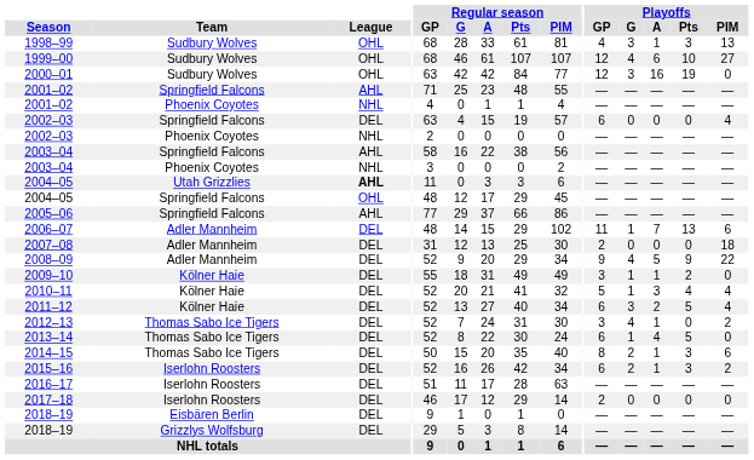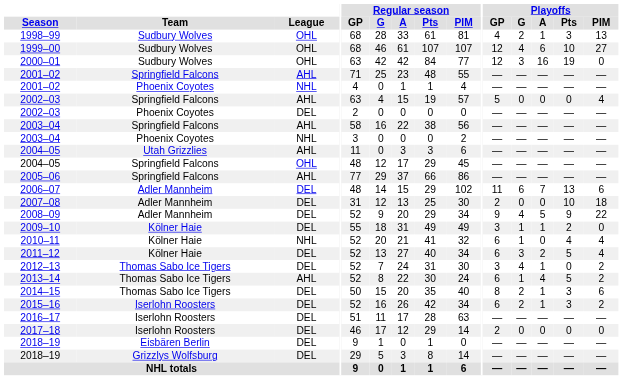 <table border="0" cellpadding="1" cellspacing="0" style="text-align:center; width:60em">
 <tr bgcolor="#e0e0e0">
 <th colspan="3"  bgcolor="#ffffff"></th>
 <th rowspan="99" bgcolor="#ffffff"></th>
 <th colspan="5"><a href='#'>Regular season</a></th>
 <th rowspan="99" bgcolor="#ffffff"></th>
 <th colspan="5"><a href='#'>Playoffs</a></th>
 </tr>
 <tr bgcolor="#e0e0e0">
 <th><a href='#'>Season</a></th>
 <th>Team</th>
 <th>League</th>
 <th>GP</th>
 <th><a href='#'>G</a></th>
 <th><a href='#'>A</a></th>
 <th><a href='#'>Pts</a></th>
 <th><a href='#'>PIM</a></th>
 <th>GP</th>
 <th>G</th>
 <th>A</th>
 <th>Pts</th>
 <th>PIM</th>
 </tr>
 <tr ALIGN="center">
 <td><a href='#'>1998–99</a></td>
 <td><a href='#'>Sudbury Wolves</a></td>
 <td><a href='#'>OHL</a></td>
 <td>68</td>
 <td>28</td>
 <td>33</td>
 <td>61</td>
 <td>81</td>
 <td>4</td>
-<td>3</td>
+<td>2</td>
 <td>1</td>
 <td>3</td>
 <td>13</td>
 </tr>
 <tr ALIGN="center" bgcolor="#f0f0f0">
 <td><a href='#'>1999–00</a></td>
 <td>Sudbury Wolves</td>
 <td>OHL</td>
 <td>68</td>
 <td>46</td>
 <td>61</td>
 <td>107</td>
 <td>107</td>
 <td>12</td>
 <td>4</td>
 <td>6</td>
 <td>10</td>
 <td>27</td>
 </tr>
 <tr ALIGN="center">
 <td><a href='#'>2000–01</a></td>
 <td>Sudbury Wolves</td>
 <td>OHL</td>
 <td>63</td>
 <td>42</td>
 <td>42</td>
 <td>84</td>
 <td>77</td>
 <td>12</td>
 <td>3</td>
 <td>16</td>
 <td>19</td>
 <td>0</td>
 </tr>
 <tr ALIGN="center" bgcolor="#f0f0f0">
 <td><a href='#'>2001–02</a></td>
 <td><a href='#'>Springfield Falcons</a></td>
 <td><a href='#'>AHL</a></td>
 <td>71</td>
 <td>25</td>
 <td>23</td>
 <td>48</td>
 <td>55</td>
 <td>—</td>
 <td>—</td>
 <td>—</td>
 <td>—</td>
 <td>—</td>
 </tr>
 <tr ALIGN="center">
 <td><a href='#'>2001–02</a></td>
 <td><a href='#'>Phoenix Coyotes</a></td>
 <td><a href='#'>NHL</a></td>
 <td>4</td>
 <td>0</td>
 <td>1</td>
 <td>1</td>
 <td>4</td>
 <td>—</td>
 <td>—</td>
 <td>—</td>
 <td>—</td>
 <td>—</td>
 </tr>
 <tr ALIGN="center" bgcolor="#f0f0f0">
 <td><a href='#'>2002–03</a></td>
 <td>Springfield Falcons</td>
-<td>DEL</td>
+<td>AHL</td>
 <td>63</td>
 <td>4</td>
 <td>15</td>
 <td>19</td>
 <td>57</td>
-<td>6</td>
+<td>5</td>
 <td>0</td>
 <td>0</td>
 <td>0</td>
 <td>4</td>
 </tr>
 <tr ALIGN="center">
 <td><a href='#'>2002–03</a></td>
 <td>Phoenix Coyotes</td>
-<td>NHL</td>
+<td>DEL</td>
 <td>2</td>
 <td>0</td>
 <td>0</td>
 <td>0</td>
 <td>0</td>
 <td>—</td>
 <td>—</td>
 <td>—</td>
 <td>—</td>
 <td>—</td>
 </tr>
 <tr ALIGN="center" bgcolor="#f0f0f0">
 <td><a href='#'>2003–04</a></td>
 <td>Springfield Falcons</td>
 <td>AHL</td>
 <td>58</td>
 <td>16</td>
 <td>22</td>
 <td>38</td>
 <td>56</td>
 <td>—</td>
 <td>—</td>
 <td>—</td>
 <td>—</td>
 <td>—</td>
 </tr>
 <tr ALIGN="center">
 <td><a href='#'>2003–04</a></td>
 <td>Phoenix Coyotes</td>
 <td>NHL</td>
 <td>3</td>
 <td>0</td>
 <td>0</td>
 <td>0</td>
 <td>2</td>
 <td>—</td>
 <td>—</td>
 <td>—</td>
 <td>—</td>
 <td>—</td>
 </tr>
 <tr ALIGN="center" bgcolor="#f0f0f0">
 <td><a href='#'>2004–05</a></td>
 <td><a href='#'>Utah Grizzlies</a></td>
-<td><strong>AHL</strong></td>
+<td>AHL</td>
 <td>11</td>
 <td>0</td>
 <td>3</td>
 <td>3</td>
 <td>6</td>
 <td>—</td>
 <td>—</td>
 <td>—</td>
 <td>—</td>
 <td>—</td>
 </tr>
 <tr ALIGN="center">
 <td>2004–05</td>
 <td>Springfield Falcons</td>
 <td><a href='#'>OHL</a></td>
 <td>48</td>
 <td>12</td>
 <td>17</td>
 <td>29</td>
 <td>45</td>
 <td>—</td>
 <td>—</td>
 <td>—</td>
 <td>—</td>
 <td>—</td>
 </tr>
 <tr ALIGN="center" bgcolor="#f0f0f0">
 <td><a href='#'>2005–06</a></td>
 <td>Springfield Falcons</td>
 <td>AHL</td>
 <td>77</td>
 <td>29</td>
 <td>37</td>
 <td>66</td>
 <td>86</td>
 <td>—</td>
 <td>—</td>
 <td>—</td>
 <td>—</td>
 <td>—</td>
 </tr>
 <tr ALIGN="center">
 <td><a href='#'>2006–07</a></td>
 <td><a href='#'>Adler Mannheim</a></td>
 <td><a href='#'>DEL</a></td>
 <td>48</td>
 <td>14</td>
 <td>15</td>
 <td>29</td>
 <td>102</td>
 <td>11</td>
-<td>1</td>
+<td>6</td>
 <td>7</td>
 <td>13</td>
 <td>6</td>
 </tr>
 <tr ALIGN="center" bgcolor="#f0f0f0">
 <td><a href='#'>2007–08</a></td>
 <td>Adler Mannheim</td>
 <td>DEL</td>
 <td>31</td>
 <td>12</td>
 <td>13</td>
 <td>25</td>
 <td>30</td>
 <td>2</td>
 <td>0</td>
 <td>0</td>
-<td>0</td>
+<td>10</td>
 <td>18</td>
 </tr>
 <tr ALIGN="center">
 <td><a href='#'>2008–09</a></td>
 <td>Adler Mannheim</td>
 <td>DEL</td>
 <td>52</td>
 <td>9</td>
 <td>20</td>
 <td>29</td>
 <td>34</td>
 <td>9</td>
 <td>4</td>
 <td>5</td>
 <td>9</td>
 <td>22</td>
 </tr>
 <tr ALIGN="center" bgcolor="#f0f0f0">
 <td><a href='#'>2009–10</a></td>
 <td><a href='#'>Kölner Haie</a></td>
 <td>DEL</td>
 <td>55</td>
 <td>18</td>
 <td>31</td>
 <td>49</td>
 <td>49</td>
 <td>3</td>
 <td>1</td>
 <td>1</td>
 <td>2</td>
 <td>0</td>
 </tr>
 <tr ALIGN="center">
 <td><a href='#'>2010–11</a></td>
 <td>Kölner Haie</td>
-<td>DEL</td>
+<td>NHL</td>
 <td>52</td>
 <td>20</td>
 <td>21</td>
 <td>41</td>
 <td>32</td>
-<td>5</td>
+<td>6</td>
 <td>1</td>
-<td>3</td>
+<td>0</td>
 <td>4</td>
 <td>4</td>
 </tr>
 <tr ALIGN="center" bgcolor="#f0f0f0">
 <td><a href='#'>2011–12</a></td>
 <td>Kölner Haie</td>
 <td>DEL</td>
 <td>52</td>
 <td>13</td>
 <td>27</td>
 <td>40</td>
 <td>34</td>
 <td>6</td>
 <td>3</td>
 <td>2</td>
 <td>5</td>
 <td>4</td>
 </tr>
 <tr ALIGN="center">
 <td><a href='#'>2012–13</a></td>
 <td><a href='#'>Thomas Sabo Ice Tigers</a></td>
 <td>DEL</td>
 <td>52</td>
 <td>7</td>
 <td>24</td>
 <td>31</td>
 <td>30</td>
 <td>3</td>
 <td>4</td>
 <td>1</td>
 <td>0</td>
 <td>2</td>
 </tr>
 <tr ALIGN="center" bgcolor="#f0f0f0">
 <td><a href='#'>2013–14</a></td>
 <td>Thomas Sabo Ice Tigers</td>
-<td>DEL</td>
+<td>AHL</td>
 <td>52</td>
 <td>8</td>
 <td>22</td>
 <td>30</td>
 <td>24</td>
 <td>6</td>
 <td>1</td>
 <td>4</td>
 <td>5</td>
-<td>0</td>
+<td>2</td>
 </tr>
 <tr ALIGN="center">
 <td><a href='#'>2014–15</a></td>
 <td>Thomas Sabo Ice Tigers</td>
 <td>DEL</td>
 <td>50</td>
 <td>15</td>
 <td>20</td>
 <td>35</td>
 <td>40</td>
 <td>8</td>
 <td>2</td>
 <td>1</td>
 <td>3</td>
 <td>6</td>
 </tr>
 <tr ALIGN="center" bgcolor="#f0f0f0">
 <td><a href='#'>2015–16</a></td>
 <td><a href='#'>Iserlohn Roosters</a></td>
 <td>DEL</td>
 <td>52</td>
 <td>16</td>
 <td>26</td>
 <td>42</td>
 <td>34</td>
 <td>6</td>
 <td>2</td>
 <td>1</td>
 <td>3</td>
 <td>2</td>
 </tr>
 <tr ALIGN="center">
 <td><a href='#'>2016–17</a></td>
 <td>Iserlohn Roosters</td>
 <td>DEL</td>
 <td>51</td>
 <td>11</td>
 <td>17</td>
 <td>28</td>
 <td>63</td>
 <td>—</td>
 <td>—</td>
 <td>—</td>
 <td>—</td>
 <td>—</td>
 </tr>
 <tr ALIGN="center" bgcolor="#f0f0f0">
 <td><a href='#'>2017–18</a></td>
 <td>Iserlohn Roosters</td>
 <td>DEL</td>
 <td>46</td>
 <td>17</td>
 <td>12</td>
 <td>29</td>
 <td>14</td>
 <td>2</td>
 <td>0</td>
 <td>0</td>
 <td>0</td>
 <td>0</td>
 </tr>
 <tr ALIGN="center">
 <td><a href='#'>2018–19</a></td>
 <td><a href='#'>Eisbären Berlin</a></td>
 <td>DEL</td>
 <td>9</td>
 <td>1</td>
 <td>0</td>
 <td>1</td>
 <td>0</td>
 <td>—</td>
 <td>—</td>
 <td>—</td>
 <td>—</td>
 <td>—</td>
 </tr>
 <tr ALIGN="center" bgcolor="#f0f0f0">
 <td>2018–19</td>
 <td><a href='#'>Grizzlys Wolfsburg</a></td>
 <td>DEL</td>
 <td>29</td>
 <td>5</td>
 <td>3</td>
 <td>8</td>
 <td>14</td>
 <td>—</td>
 <td>—</td>
 <td>—</td>
 <td>—</td>
 <td>—</td>
 </tr>
 <tr bgcolor="#e0e0e0">
 <th colspan="3">NHL totals</th>
 <th>9</th>
 <th>0</th>
 <th>1</th>
 <th>1</th>
 <th>6</th>
 <th>—</th>
 <th>—</th>
 <th>—</th>
 <th>—</th>
 <th>—</th>
 </tr>
 </table>
